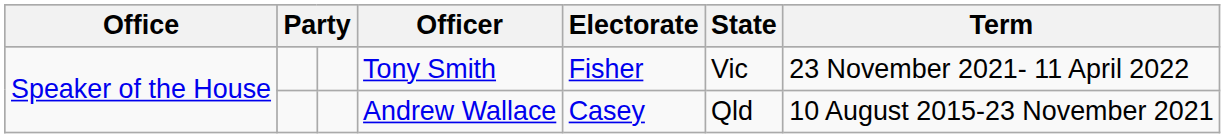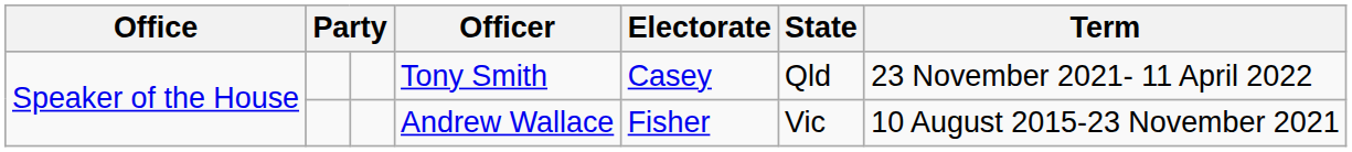 <table class="wikitable sortable">
 <tr>
 <th>Office</th>
 <th colspan="2">Party</th>
 <th>Officer</th>
 <th>Electorate</th>
 <th>State</th>
 <th>Term</th>
 </tr>
 <tr>
 <td rowspan="2"><a href='#'>Speaker of the House</a></td>
 <td></td>
 <td></td>
 <td><a href='#'>Tony Smith</a></td>
-<td><a href='#'>Fisher</a></td>
-<td>Vic</td>
+<td><a href='#'>Casey</a></td>
+<td>Qld</td>
 <td>23 November 2021- 11 April 2022</td>
 </tr>
 <tr>
 <td></td>
 <td></td>
 <td><a href='#'>Andrew Wallace</a></td>
-<td><a href='#'>Casey</a></td>
-<td>Qld</td>
+<td><a href='#'>Fisher</a></td>
+<td>Vic</td>
 <td>10 August 2015-23 November 2021</td>
 </tr>
 </table>
